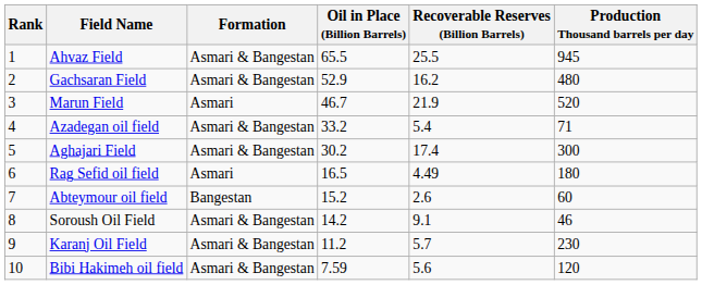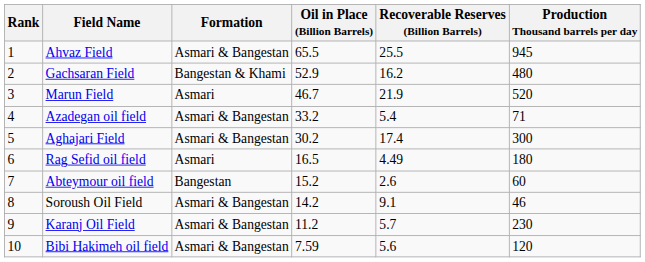 <table class="wikitable" style="text-align: left;">
 <tr>
 <th>Rank</th>
 <th>Field Name</th>
 <th>Formation</th>
 <th>Oil in Place <br><small>(Billion Barrels)</small></th>
 <th>Recoverable Reserves <br><small>(Billion Barrels)</small></th>
 <th>Production <small><br>Thousand barrels per day</small></th>
 </tr>
 <tr>
 <td>1</td>
 <td><a href='#'>Ahvaz Field</a></td>
 <td>Asmari & Bangestan</td>
 <td>65.5</td>
 <td>25.5</td>
 <td>945</td>
 </tr>
 <tr>
 <td>2</td>
 <td><a href='#'>Gachsaran Field</a></td>
-<td>Asmari & Bangestan</td>
+<td>Bangestan & Khami</td>
 <td>52.9</td>
 <td>16.2</td>
 <td>480</td>
 </tr>
 <tr>
 <td>3</td>
 <td><a href='#'>Marun Field</a></td>
 <td>Asmari</td>
 <td>46.7</td>
 <td>21.9</td>
 <td>520</td>
 </tr>
 <tr>
 <td>4</td>
 <td><a href='#'>Azadegan oil field</a></td>
 <td>Asmari & Bangestan</td>
 <td>33.2</td>
 <td>5.4</td>
 <td>71</td>
 </tr>
 <tr>
 <td>5</td>
 <td><a href='#'>Aghajari Field</a></td>
 <td>Asmari & Bangestan</td>
 <td>30.2</td>
 <td>17.4</td>
 <td>300</td>
 </tr>
 <tr>
 <td>6</td>
 <td><a href='#'>Rag Sefid oil field</a></td>
 <td>Asmari</td>
 <td>16.5</td>
 <td>4.49</td>
 <td>180</td>
 </tr>
 <tr>
 <td>7</td>
 <td><a href='#'>Abteymour oil field</a></td>
 <td>Bangestan</td>
 <td>15.2</td>
 <td>2.6</td>
 <td>60</td>
 </tr>
 <tr>
 <td>8</td>
 <td>Soroush Oil Field</td>
 <td>Asmari & Bangestan</td>
 <td>14.2</td>
 <td>9.1</td>
 <td>46</td>
 </tr>
 <tr>
 <td>9</td>
 <td><a href='#'>Karanj Oil Field</a></td>
 <td>Asmari & Bangestan</td>
 <td>11.2</td>
 <td>5.7</td>
 <td>230</td>
 </tr>
 <tr>
 <td>10</td>
 <td><a href='#'>Bibi Hakimeh oil field</a></td>
 <td>Asmari & Bangestan</td>
 <td>7.59</td>
 <td>5.6</td>
 <td>120</td>
 </tr>
 </table>
